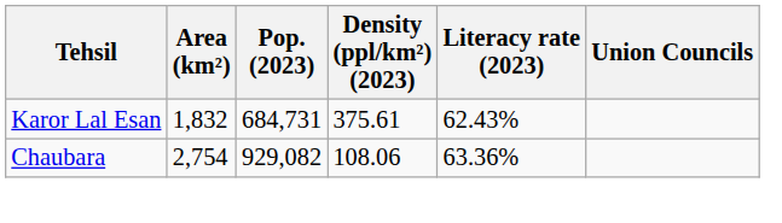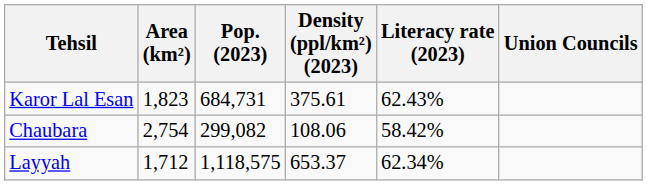 <table class="wikitable sortable static-row-numbers static-row-header-hash">
 <tr>
 <th>Tehsil</th>
 <th>Area<br>(km²)</th>
 <th>Pop.<br>(2023)</th>
 <th>Density<br>(ppl/km²)<br>(2023)</th>
 <th>Literacy rate<br>(2023)</th>
 <th>Union Councils</th>
 </tr>
 <tr>
 <td><a href='#'>Karor Lal Esan</a></td>
-<td>1,832</td>
+<td>1,823</td>
 <td>684,731</td>
 <td>375.61</td>
 <td>62.43%</td>
 <td></td>
 </tr>
 <tr>
 <td><a href='#'>Chaubara</a></td>
 <td>2,754</td>
-<td>929,082</td>
+<td>299,082</td>
 <td>108.06</td>
-<td>63.36%</td>
+<td>58.42%</td>
+<td></td>
+</tr>
+<tr>
+<td><a href='#'>Layyah</a></td>
+<td>1,712</td>
+<td>1,118,575</td>
+<td>653.37</td>
+<td>62.34%</td>
 <td></td>
 </tr>
 </table>
